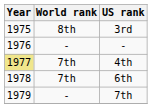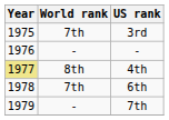 <table class=wikitable>
 <tr>
 <th>Year</th>
 <th>World rank</th>
 <th>US rank</th>
 </tr>
 <tr>
 <td>1975</td>
-<td align="center">8th</td>
+<td align="center">7th</td>
 <td align="center">3rd</td>
 </tr>
 <tr>
 <td>1976</td>
 <td align="center">-</td>
 <td align="center">-</td>
 </tr>
 <tr>
 <td style="background: khaki;">1977</td>
-<td align="center">7th</td>
+<td align="center">8th</td>
 <td align="center">4th</td>
 </tr>
 <tr>
 <td>1978</td>
 <td align="center">7th</td>
 <td align="center">6th</td>
 </tr>
 <tr>
 <td>1979</td>
 <td align="center">-</td>
 <td align="center">7th</td>
 </tr>
 <tr>
 </tr>
 </table>
